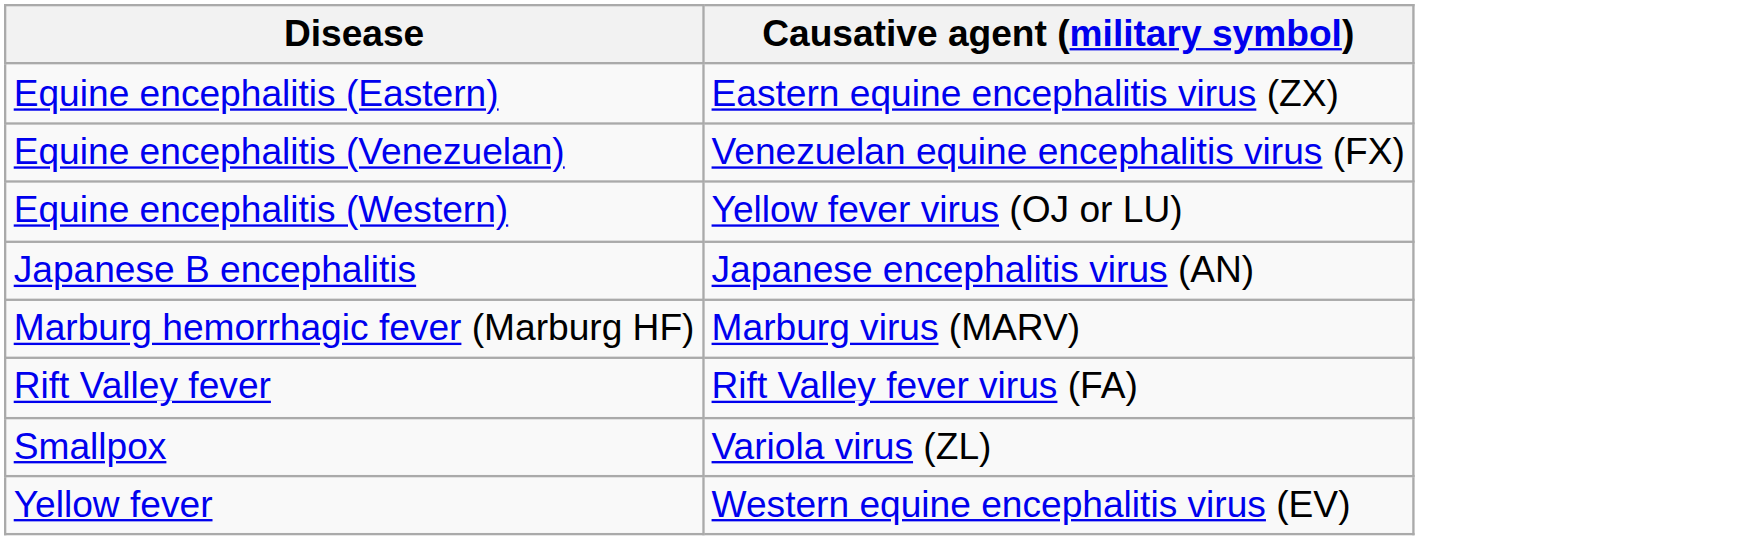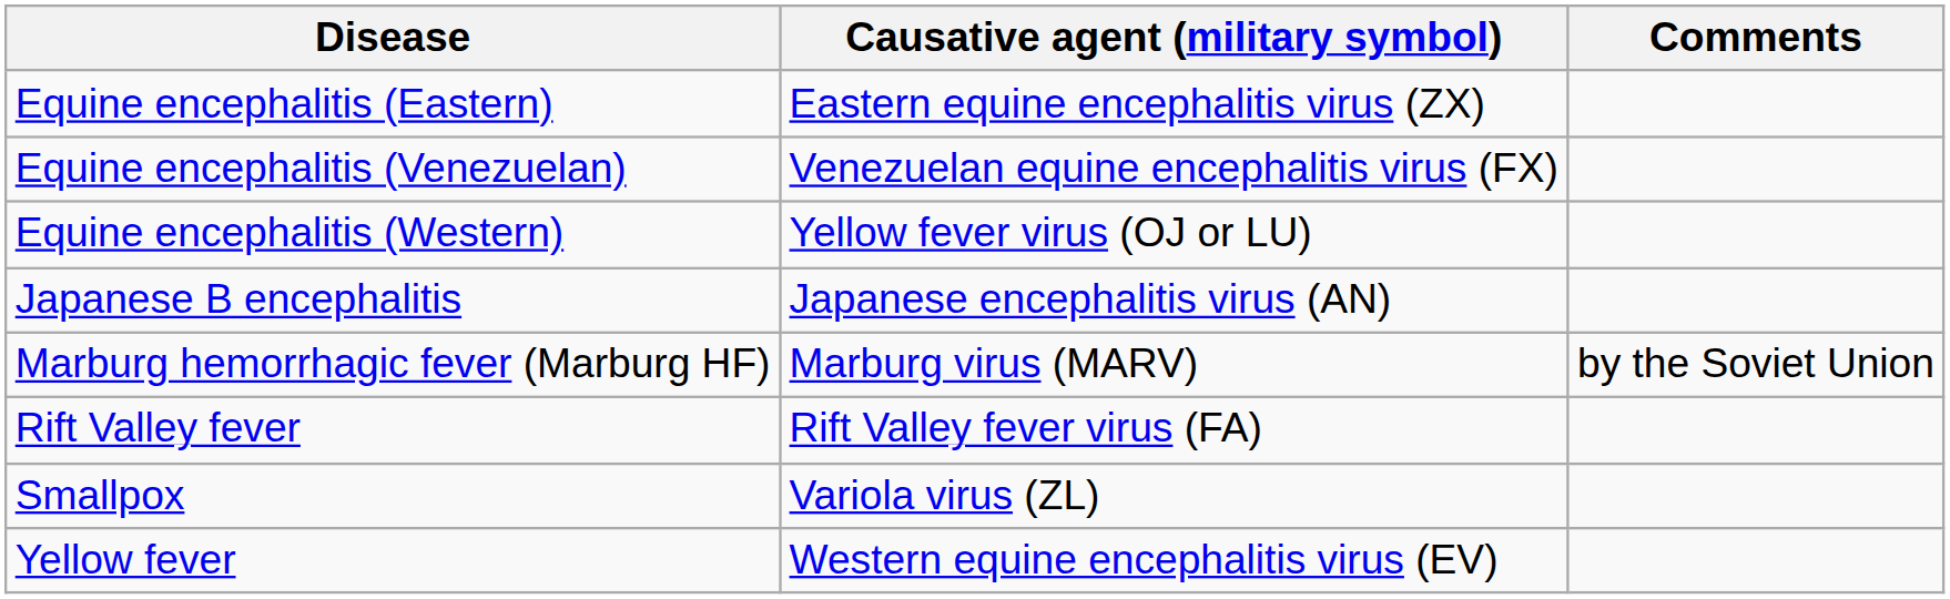 <table class ="wikitable sortable">
 <tr>
 <th>Disease</th>
 <th>Causative agent (<a href='#'>military symbol</a>)</th>
+<th>Comments</th>
 </tr>
 <tr>
 <td><a href='#'>Equine encephalitis (Eastern)</a></td>
 <td><a href='#'>Eastern equine encephalitis virus</a> (ZX)</td>
+<td></td>
 </tr>
 <tr>
 <td><a href='#'>Equine encephalitis (Venezuelan)</a></td>
 <td><a href='#'>Venezuelan equine encephalitis virus</a> (FX)</td>
+<td></td>
 </tr>
 <tr>
 <td><a href='#'>Equine encephalitis (Western)</a></td>
 <td><a href='#'>Yellow fever virus</a> (OJ or LU)</td>
+<td></td>
 </tr>
 <tr>
 <td><a href='#'>Japanese B encephalitis</a></td>
 <td><a href='#'>Japanese encephalitis virus</a> (AN)</td>
+<td></td>
 </tr>
 <tr>
 <td><a href='#'>Marburg hemorrhagic fever</a> (Marburg HF)</td>
 <td><a href='#'>Marburg virus</a> (MARV)</td>
+<td>by the Soviet Union</td>
 </tr>
 <tr>
 <td><a href='#'>Rift Valley fever</a></td>
 <td><a href='#'>Rift Valley fever virus</a> (FA)</td>
+<td></td>
 </tr>
 <tr>
 <td><a href='#'>Smallpox</a></td>
 <td><a href='#'>Variola virus</a> (ZL)</td>
+<td></td>
 </tr>
 <tr>
 <td><a href='#'>Yellow fever</a></td>
 <td><a href='#'>Western equine encephalitis virus</a> (EV)</td>
+<td></td>
 </tr>
 </table>
